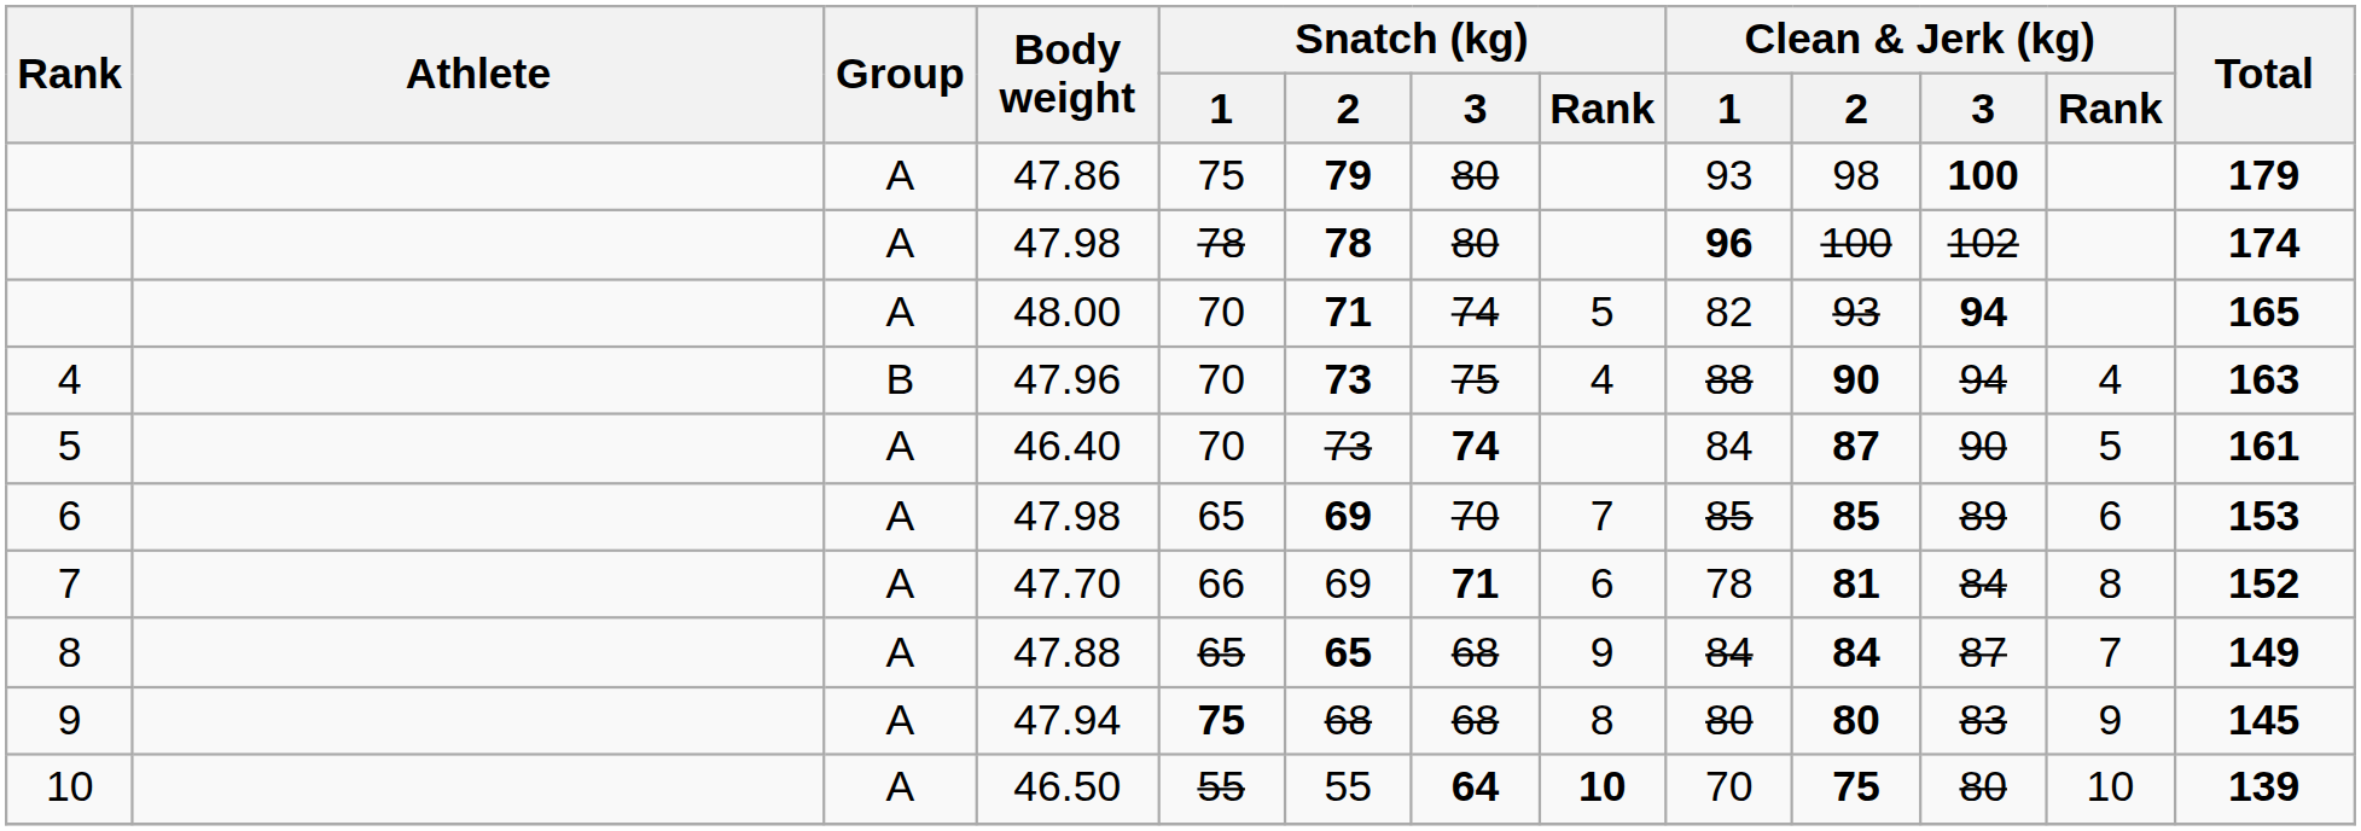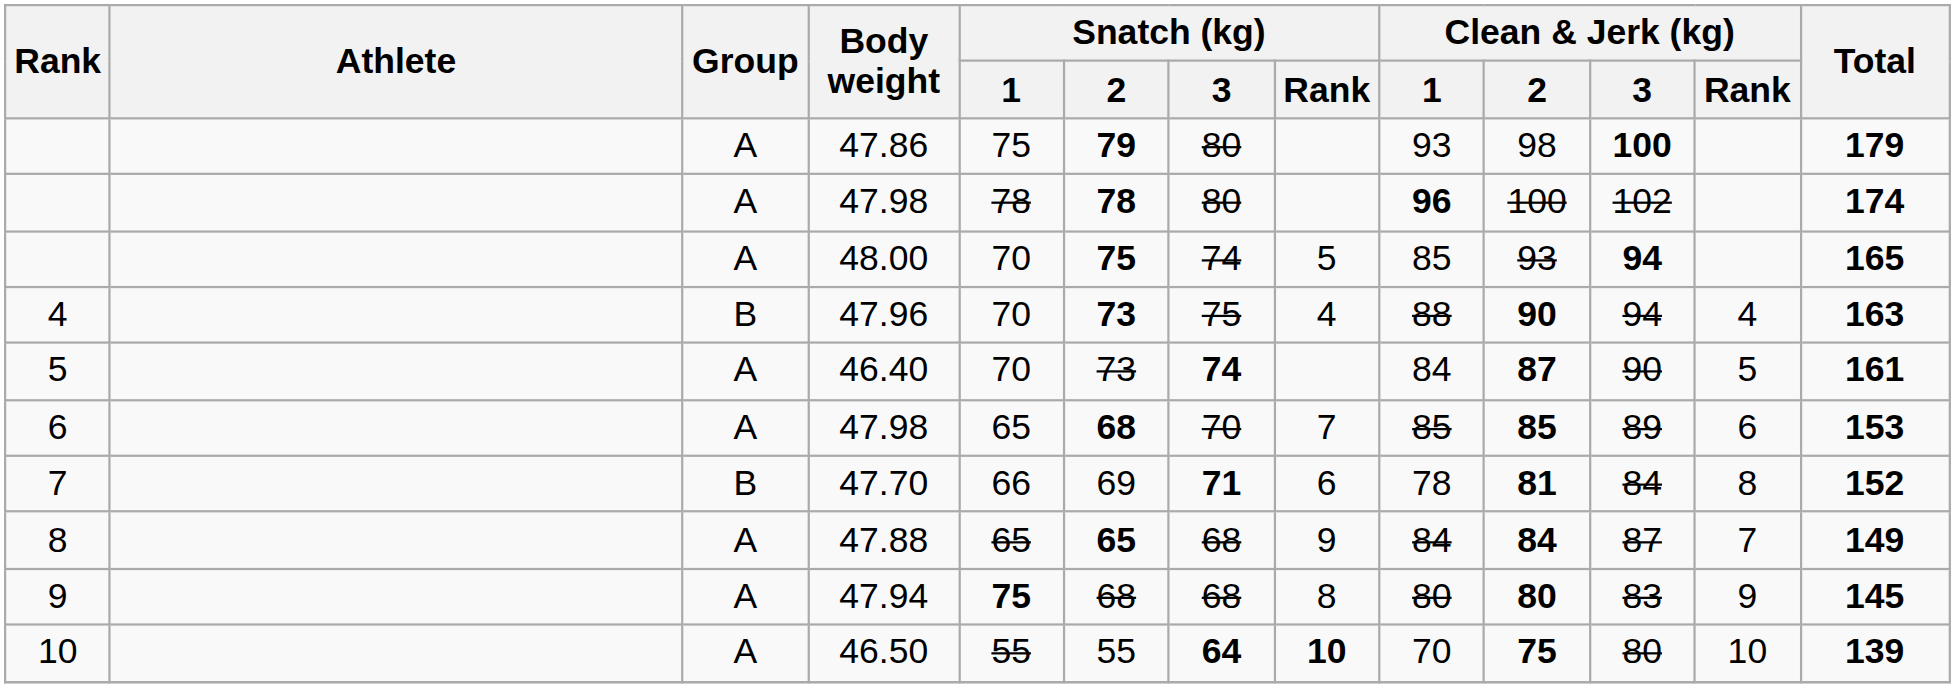 <table class = "wikitable" style="text-align:center;">
 <tr>
 <th rowspan=2 width=40>Rank</th>
 <th rowspan=2 width=250>Athlete</th>
 <th rowspan=2 width=50>Group</th>
 <th rowspan=2 width=60>Body weight</th>
 <th colspan=4>Snatch (kg)</th>
 <th colspan=4>Clean & Jerk (kg)</th>
 <th rowspan=2 width=60>Total</th>
 </tr>
 <tr>
 <th width=40>1</th>
 <th width=40>2</th>
 <th width=40>3</th>
 <th width=40>Rank</th>
 <th width=40>1</th>
 <th width=40>2</th>
 <th width=40>3</th>
 <th width=40>Rank</th>
 </tr>
 <tr>
 <td></td>
 <td align=left></td>
 <td>A</td>
 <td>47.86</td>
 <td>75</td>
 <td><strong>79</strong></td>
 <td><s>80</s></td>
 <td></td>
 <td>93</td>
 <td>98</td>
 <td><strong>100</strong></td>
 <td></td>
 <td><strong>179</strong></td>
 </tr>
 <tr>
 <td></td>
 <td align=left></td>
 <td>A</td>
 <td>47.98</td>
 <td><s>78</s></td>
 <td><strong>78</strong></td>
 <td><s>80</s></td>
 <td></td>
 <td><strong>96</strong></td>
 <td><s>100</s></td>
 <td><s>102</s></td>
 <td></td>
 <td><strong>174</strong></td>
 </tr>
 <tr>
 <td></td>
 <td align=left></td>
 <td>A</td>
 <td>48.00</td>
 <td>70</td>
-<td><strong>71</strong></td>
+<td><strong>75</strong></td>
 <td><s>74</s></td>
 <td>5</td>
-<td>82</td>
+<td>85</td>
 <td><s>93</s></td>
 <td><strong>94</strong></td>
 <td></td>
 <td><strong>165</strong></td>
 </tr>
 <tr>
 <td>4</td>
 <td align=left></td>
 <td>B</td>
 <td>47.96</td>
 <td>70</td>
 <td><strong>73</strong></td>
 <td><s>75</s></td>
 <td>4</td>
 <td><s>88</s></td>
 <td><strong>90</strong></td>
 <td><s>94</s></td>
 <td>4</td>
 <td><strong>163</strong></td>
 </tr>
 <tr>
 <td>5</td>
 <td align=left></td>
 <td>A</td>
 <td>46.40</td>
 <td>70</td>
 <td><s>73</s></td>
 <td><strong>74</strong></td>
 <td></td>
 <td>84</td>
 <td><strong>87</strong></td>
 <td><s>90</s></td>
 <td>5</td>
 <td><strong>161</strong></td>
 </tr>
 <tr>
 <td>6</td>
 <td align=left></td>
 <td>A</td>
 <td>47.98</td>
 <td>65</td>
-<td><strong>69</strong></td>
+<td><strong>68</strong></td>
 <td><s>70</s></td>
 <td>7</td>
 <td><s>85</s></td>
 <td><strong>85</strong></td>
 <td><s>89</s></td>
 <td>6</td>
 <td><strong>153</strong></td>
 </tr>
 <tr>
 <td>7</td>
 <td align=left></td>
-<td>A</td>
+<td>B</td>
 <td>47.70</td>
 <td>66</td>
 <td>69</td>
 <td><strong>71</strong></td>
 <td>6</td>
 <td>78</td>
 <td><strong>81</strong></td>
 <td><s>84</s></td>
 <td>8</td>
 <td><strong>152</strong></td>
 </tr>
 <tr>
 <td>8</td>
 <td align=left></td>
 <td>A</td>
 <td>47.88</td>
 <td><s>65</s></td>
 <td><strong>65</strong></td>
 <td><s>68</s></td>
 <td>9</td>
 <td><s>84</s></td>
 <td><strong>84</strong></td>
 <td><s>87</s></td>
 <td>7</td>
 <td><strong>149</strong></td>
 </tr>
 <tr>
 <td>9</td>
 <td align=left></td>
 <td>A</td>
 <td>47.94</td>
 <td><strong>75</strong></td>
 <td><s>68</s></td>
 <td><s>68</s></td>
 <td>8</td>
 <td><s>80</s></td>
 <td><strong>80</strong></td>
 <td><s>83</s></td>
 <td>9</td>
 <td><strong>145</strong></td>
 </tr>
 <tr>
 <td>10</td>
 <td align=left></td>
 <td>A</td>
 <td>46.50</td>
 <td><s>55</s></td>
 <td>55</td>
 <td><strong>64</strong></td>
 <td><strong>10</strong></td>
 <td>70</td>
 <td><strong>75</strong></td>
 <td><s>80</s></td>
 <td>10</td>
 <td><strong>139</strong></td>
 </tr>
 <tr>
 </tr>
 </table>
